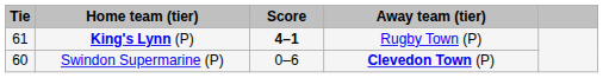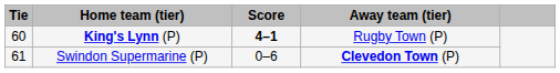 <table class="wikitable" style="width: 600px; background:WhiteSmoke; text-align:center; font-size:90%">
 <tr>
 <td scope="col" style="width:  5.00%; background:silver;"><strong>Tie</strong></td>
 <td scope="col" style="width: 36.25%; background:silver;"><strong>Home team (tier)</strong></td>
 <td scope="col" style="width: 12.50%; background:silver;"><strong>Score</strong></td>
 <td scope="col" style="width: 36.25%; background:silver;"><strong>Away team (tier)</strong></td>
 <td scope="col" style="width: 10.00%; background:silver;"><strong></strong></td>
 </tr>
 <tr>
-<td>61</td>
+<td>60</td>
 <td><strong><a href='#'>King's Lynn</a></strong> (P)</td>
 <td><strong>4–1</strong></td>
 <td><a href='#'>Rugby Town</a> (P)</td>
 </tr>
 <tr>
-<td>60</td>
+<td>61</td>
 <td><a href='#'>Swindon Supermarine</a> (P)</td>
 <td>0–6</td>
 <td><strong><a href='#'>Clevedon Town</a></strong> (P)</td>
 </tr>
 </table>
